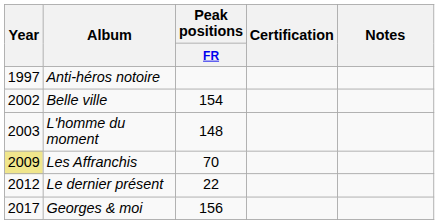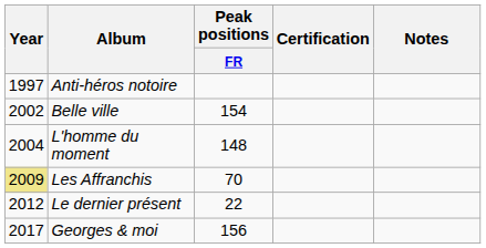 <table class="wikitable">
 <tr>
 <th align="center" rowspan="2" width="10">Year</th>
 <th align="center" rowspan="2" width="140">Album</th>
 <th align="center" colspan="1">Peak positions</th>
 <th align="center" rowspan="2" width="40">Certification</th>
 <th align="center" rowspan="2" width="100">Notes</th>
 </tr>
 <tr>
 <th width="20"><small><a href='#'>FR</a></small><br></th>
 </tr>
 <tr>
 <td align="center">1997</td>
 <td><em>Anti-héros notoire</em></td>
 <td align="center"></td>
 <td align="center"></td>
 <td></td>
 </tr>
 <tr>
 <td align="center">2002</td>
 <td><em>Belle ville</em></td>
 <td align="center">154</td>
 <td align="center"></td>
 <td></td>
 </tr>
 <tr>
-<td align="center">2003</td>
+<td align="center">2004</td>
 <td><em>L'homme du moment</em></td>
 <td align="center">148</td>
 <td align="center"></td>
 <td></td>
 </tr>
 <tr>
 <td align="center" style="background: khaki;">2009</td>
 <td><em>Les Affranchis</em></td>
 <td align="center">70</td>
 <td align="center"></td>
 <td></td>
 </tr>
 <tr>
 <td align="center">2012</td>
 <td><em>Le dernier présent</em></td>
 <td align="center">22</td>
 <td align="center"></td>
 <td></td>
 </tr>
 <tr>
 <td align="center">2017</td>
 <td><em>Georges & moi</em></td>
 <td align="center">156</td>
 <td align="center"></td>
 <td></td>
 </tr>
 </table>
